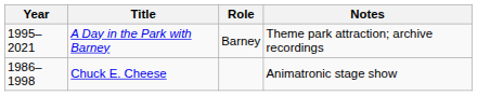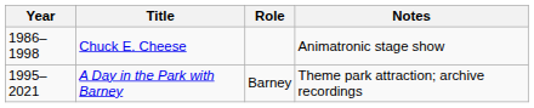 <table class="wikitable sortable">
 <tr>
 <th>Year</th>
 <th>Title</th>
 <th>Role</th>
 <th>Notes</th>
 </tr>
 <tr>
+<td>1986–1998</td>
+<td><a href='#'>Chuck E. Cheese</a></td>
+<td></td>
+<td>Animatronic stage show</td>
+</tr>
+<tr>
 <td>1995–2021</td>
 <td><em><a href='#'>A Day in the Park with Barney</a></em></td>
 <td>Barney</td>
 <td>Theme park attraction; archive recordings</td>
 </tr>
-<tr>
-<td>1986–1998</td>
-<td><a href='#'>Chuck E. Cheese</a></td>
-<td></td>
-<td>Animatronic stage show</td>
-</tr>
 </table>
